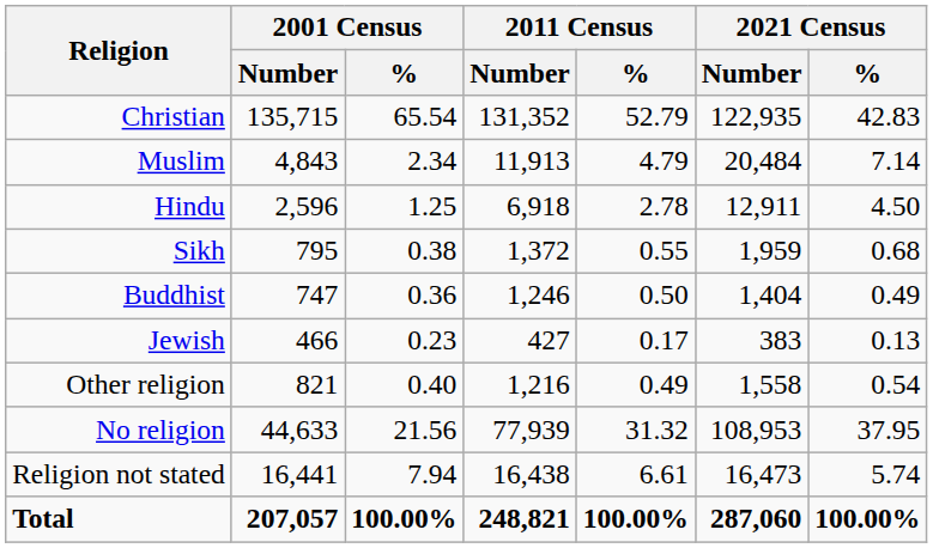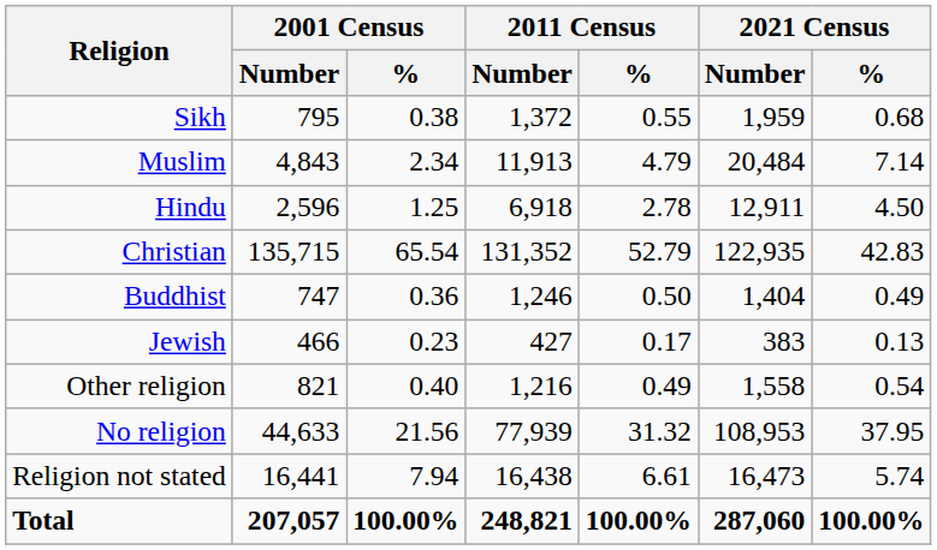 <table class="wikitable sortable" style="text-align:right">
 <tr>
 <th rowspan="2">Religion</th>
 <th colspan="2">2001 Census </th>
 <th colspan="2">2011 Census </th>
 <th colspan="2">2021 Census </th>
 </tr>
 <tr>
 <th>Number</th>
 <th>%</th>
 <th>Number</th>
 <th>%</th>
 <th>Number</th>
 <th>%</th>
 </tr>
 <tr>
-<td><a href='#'>Christian</a></td>
-<td>135,715</td>
-<td>65.54</td>
-<td>131,352</td>
-<td>52.79</td>
-<td>122,935</td>
-<td>42.83</td>
+<td><a href='#'>Sikh</a></td>
+<td>795</td>
+<td>0.38</td>
+<td>1,372</td>
+<td>0.55</td>
+<td>1,959</td>
+<td>0.68</td>
 </tr>
 <tr>
 <td><a href='#'>Muslim</a></td>
 <td>4,843</td>
 <td>2.34</td>
 <td>11,913</td>
 <td>4.79</td>
 <td>20,484</td>
 <td>7.14</td>
 </tr>
 <tr>
 <td><a href='#'>Hindu</a></td>
 <td>2,596</td>
 <td>1.25</td>
 <td>6,918</td>
 <td>2.78</td>
 <td>12,911</td>
 <td>4.50</td>
 </tr>
 <tr>
-<td><a href='#'>Sikh</a></td>
-<td>795</td>
-<td>0.38</td>
-<td>1,372</td>
-<td>0.55</td>
-<td>1,959</td>
-<td>0.68</td>
+<td><a href='#'>Christian</a></td>
+<td>135,715</td>
+<td>65.54</td>
+<td>131,352</td>
+<td>52.79</td>
+<td>122,935</td>
+<td>42.83</td>
 </tr>
 <tr>
 <td><a href='#'>Buddhist</a></td>
 <td>747</td>
 <td>0.36</td>
 <td>1,246</td>
 <td>0.50</td>
 <td>1,404</td>
 <td>0.49</td>
 </tr>
 <tr>
 <td><a href='#'>Jewish</a></td>
 <td>466</td>
 <td>0.23</td>
 <td>427</td>
 <td>0.17</td>
 <td>383</td>
 <td>0.13</td>
 </tr>
 <tr>
 <td>Other religion</td>
 <td>821</td>
 <td>0.40</td>
 <td>1,216</td>
 <td>0.49</td>
 <td>1,558</td>
 <td>0.54</td>
 </tr>
 <tr>
 <td><a href='#'>No religion</a></td>
 <td>44,633</td>
 <td>21.56</td>
 <td>77,939</td>
 <td>31.32</td>
 <td>108,953</td>
 <td>37.95</td>
 </tr>
 <tr>
 <td>Religion not stated</td>
 <td>16,441</td>
 <td>7.94</td>
 <td>16,438</td>
 <td>6.61</td>
 <td>16,473</td>
 <td>5.74</td>
 </tr>
 <tr>
 <td style="text-align:left"><strong>Total</strong></td>
 <td><strong>207,057</strong></td>
 <td><strong>100.00%</strong></td>
 <td><strong>248,821</strong></td>
 <td><strong>100.00%</strong></td>
 <td><strong>287,060</strong></td>
 <td><strong>100.00%</strong></td>
 </tr>
 </table>
